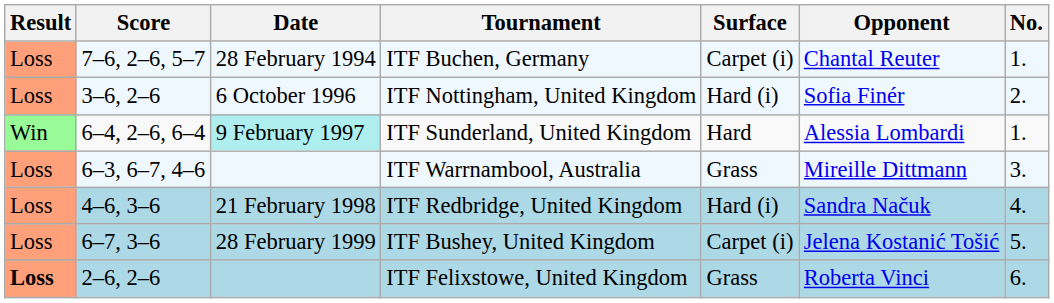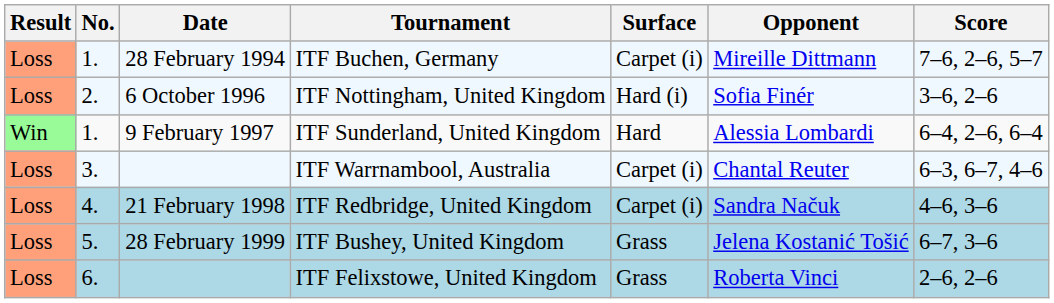 <table class="sortable wikitable" style="font-size:97%;">
 <tr>
 <th>Result</th>
-<th class="unsortable">Score</th>
+<th>No.</th>
 <th>Date</th>
 <th>Tournament</th>
 <th>Surface</th>
 <th>Opponent</th>
-<th>No.</th>
+<th class="unsortable">Score</th>
 </tr>
 <tr style="background:#f0f8ff;">
 <td style="background:#ffa07a;">Loss</td>
-<td>7–6, 2–6, 5–7</td>
+<td>1.</td>
 <td>28 February 1994</td>
 <td>ITF Buchen, Germany</td>
 <td>Carpet (i)</td>
-<td> <a href='#'>Chantal Reuter</a></td>
-<td>1.</td>
+<td> <a href='#'>Mireille Dittmann</a></td>
+<td>7–6, 2–6, 5–7</td>
 </tr>
 <tr style="background:#f0f8ff;">
 <td style="background:#ffa07a;">Loss</td>
-<td>3–6, 2–6</td>
+<td>2.</td>
 <td>6 October 1996</td>
 <td>ITF Nottingham, United Kingdom</td>
 <td>Hard (i)</td>
 <td> <a href='#'>Sofia Finér</a></td>
-<td>2.</td>
+<td>3–6, 2–6</td>
 </tr>
 <tr>
 <td style="background:#98fb98;">Win</td>
-<td>6–4, 2–6, 6–4</td>
-<td style="background: paleturquoise;">9 February 1997</td>
+<td>1.</td>
+<td>9 February 1997</td>
 <td>ITF Sunderland, United Kingdom</td>
 <td>Hard</td>
 <td> <a href='#'>Alessia Lombardi</a></td>
-<td>1.</td>
+<td>6–4, 2–6, 6–4</td>
 </tr>
 <tr bgcolor=f0f8ff>
 <td style="background:#ffa07a;">Loss</td>
-<td>6–3, 6–7, 4–6</td>
+<td>3.</td>
 <td></td>
 <td>ITF Warrnambool, Australia</td>
-<td>Grass</td>
-<td> <a href='#'>Mireille Dittmann</a></td>
-<td>3.</td>
+<td>Carpet (i)</td>
+<td> <a href='#'>Chantal Reuter</a></td>
+<td>6–3, 6–7, 4–6</td>
 </tr>
 <tr style="background:lightblue;">
 <td style="background:#ffa07a;">Loss</td>
-<td>4–6, 3–6</td>
+<td>4.</td>
 <td>21 February 1998</td>
 <td>ITF Redbridge, United Kingdom</td>
-<td>Hard (i)</td>
+<td>Carpet (i)</td>
 <td> <a href='#'>Sandra Načuk</a></td>
-<td>4.</td>
+<td>4–6, 3–6</td>
 </tr>
 <tr bgcolor="lightblue">
 <td style="background:#ffa07a;">Loss</td>
-<td>6–7, 3–6</td>
+<td>5.</td>
 <td>28 February 1999</td>
 <td>ITF Bushey, United Kingdom</td>
-<td>Carpet (i)</td>
+<td>Grass</td>
 <td> <a href='#'>Jelena Kostanić Tošić</a></td>
-<td>5.</td>
+<td>6–7, 3–6</td>
 </tr>
 <tr style="background:lightblue;">
-<td style="background:#ffa07a;"><strong>Loss</strong></td>
-<td>2–6, 2–6</td>
+<td style="background:#ffa07a;">Loss</td>
+<td>6.</td>
 <td></td>
 <td>ITF Felixstowe, United Kingdom</td>
 <td>Grass</td>
 <td> <a href='#'>Roberta Vinci</a></td>
-<td>6.</td>
+<td>2–6, 2–6</td>
 </tr>
 </table>
